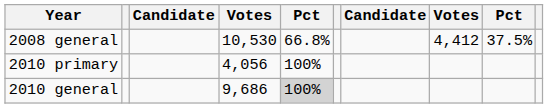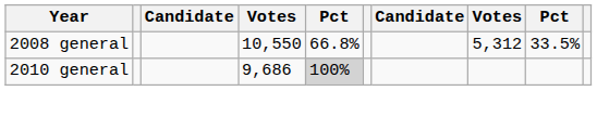 <table class="wikitable" style="margin:0.5em ; font-size:95%">
 <tr>
 <th>Year</th>
 <th></th>
 <th>Candidate</th>
 <th>Votes</th>
 <th>Pct</th>
 <th></th>
 <th>Candidate</th>
 <th>Votes</th>
 <th>Pct</th>
 <th></th>
 </tr>
 <tr>
 <td>2008 general</td>
 <td></td>
 <td></td>
-<td>10,530</td>
+<td>10,550</td>
 <td>66.8%</td>
 <td></td>
 <td></td>
-<td>4,412</td>
-<td>37.5%</td>
-<td></td>
-</tr>
-<tr>
-<td>2010 primary</td>
-<td></td>
-<td></td>
-<td>4,056</td>
-<td>100%</td>
-<td></td>
-<td></td>
-<td></td>
-<td></td>
+<td>5,312</td>
+<td>33.5%</td>
 <td></td>
 </tr>
 <tr>
 <td>2010 general</td>
 <td></td>
 <td></td>
 <td>9,686</td>
 <td style="background: lightgrey;">100%</td>
 <td></td>
 <td></td>
 <td></td>
 <td></td>
 <td></td>
 </tr>
 </table>
